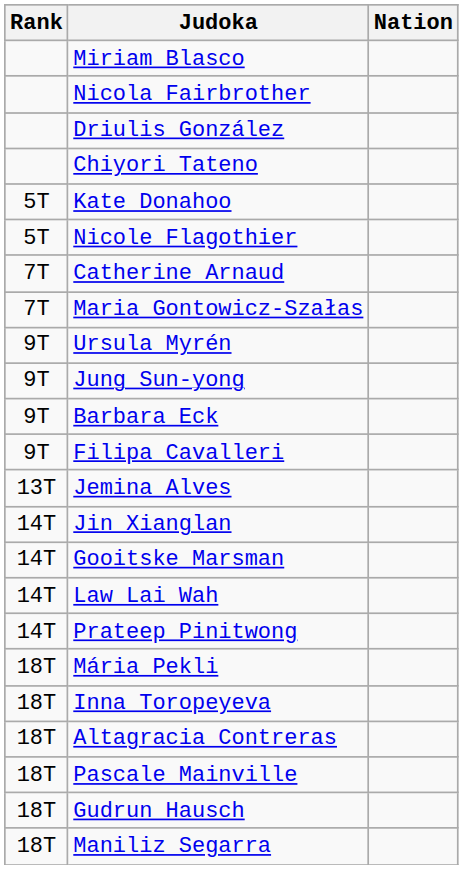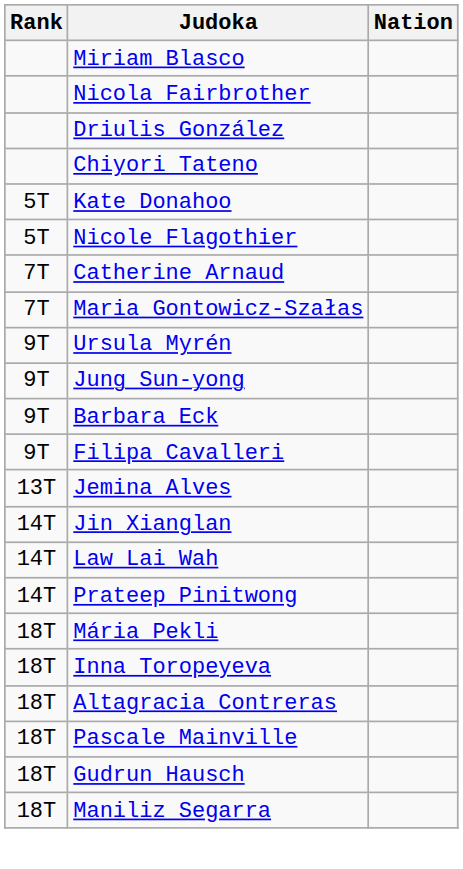 <table class="wikitable sortable" style="text-align:center">
 <tr>
 <th>Rank</th>
 <th>Judoka</th>
 <th>Nation</th>
 </tr>
 <tr>
 <td></td>
 <td align="left"><a href='#'>Miriam Blasco</a></td>
 <td align="left"></td>
 </tr>
 <tr>
 <td></td>
 <td align="left"><a href='#'>Nicola Fairbrother</a></td>
 <td align="left"></td>
 </tr>
 <tr>
 <td></td>
 <td align="left"><a href='#'>Driulis González</a></td>
 <td align="left"></td>
 </tr>
 <tr>
 <td></td>
 <td align="left"><a href='#'>Chiyori Tateno</a></td>
 <td align="left"></td>
 </tr>
 <tr>
 <td>5T</td>
 <td align="left"><a href='#'>Kate Donahoo</a></td>
 <td align="left"></td>
 </tr>
 <tr>
 <td>5T</td>
 <td align="left"><a href='#'>Nicole Flagothier</a></td>
 <td align="left"></td>
 </tr>
 <tr>
 <td>7T</td>
 <td align="left"><a href='#'>Catherine Arnaud</a></td>
 <td align="left"></td>
 </tr>
 <tr>
 <td>7T</td>
 <td align="left"><a href='#'>Maria Gontowicz-Szałas</a></td>
 <td align="left"></td>
 </tr>
 <tr>
 <td>9T</td>
 <td align="left"><a href='#'>Ursula Myrén</a></td>
 <td align="left"></td>
 </tr>
 <tr>
 <td>9T</td>
 <td align="left"><a href='#'>Jung Sun-yong</a></td>
 <td align="left"></td>
 </tr>
 <tr>
 <td>9T</td>
 <td align="left"><a href='#'>Barbara Eck</a></td>
 <td align="left"></td>
 </tr>
 <tr>
 <td>9T</td>
 <td align="left"><a href='#'>Filipa Cavalleri</a></td>
 <td align="left"></td>
 </tr>
 <tr>
 <td>13T</td>
 <td align="left"><a href='#'>Jemina Alves</a></td>
 <td align="left"></td>
 </tr>
 <tr>
 <td>14T</td>
 <td align="left"><a href='#'>Jin Xianglan</a></td>
 <td align="left"></td>
 </tr>
 <tr>
 <td>14T</td>
-<td align="left"><a href='#'>Gooitske Marsman</a></td>
-<td align="left"></td>
-</tr>
-<tr>
-<td>14T</td>
 <td align="left"><a href='#'>Law Lai Wah</a></td>
 <td align="left"></td>
 </tr>
 <tr>
 <td>14T</td>
 <td align="left"><a href='#'>Prateep Pinitwong</a></td>
 <td align="left"></td>
 </tr>
 <tr>
 <td>18T</td>
 <td align="left"><a href='#'>Mária Pekli</a></td>
 <td align="left"></td>
 </tr>
 <tr>
 <td>18T</td>
 <td align="left"><a href='#'>Inna Toropeyeva</a></td>
 <td align="left"></td>
 </tr>
 <tr>
 <td>18T</td>
 <td align="left"><a href='#'>Altagracia Contreras</a></td>
 <td align="left"></td>
 </tr>
 <tr>
 <td>18T</td>
 <td align="left"><a href='#'>Pascale Mainville</a></td>
 <td align="left"></td>
 </tr>
 <tr>
 <td>18T</td>
 <td align="left"><a href='#'>Gudrun Hausch</a></td>
 <td align="left"></td>
 </tr>
 <tr>
 <td>18T</td>
 <td align="left"><a href='#'>Maniliz Segarra</a></td>
 <td align="left"></td>
 </tr>
 </table>
